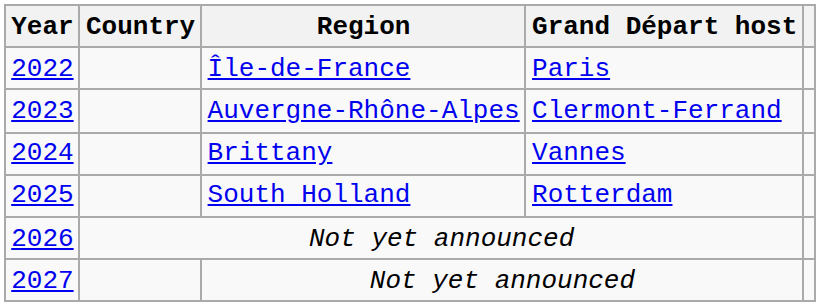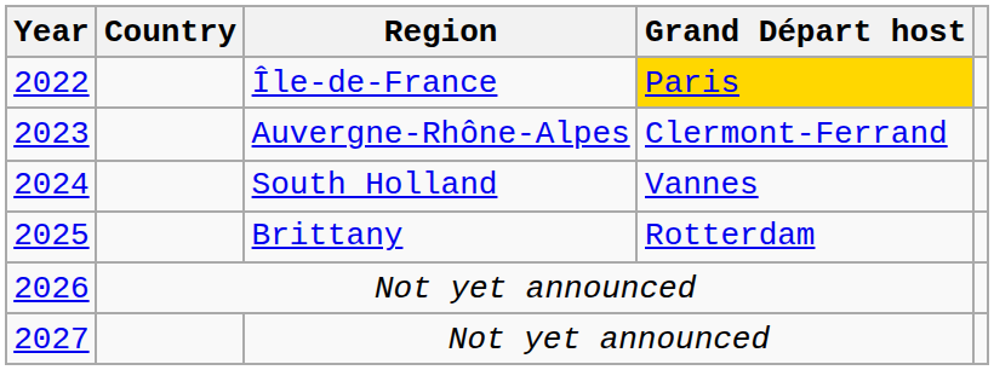 <table class="wikitable plainrowheaders sortable">
 <tr>
 <th scope="col">Year</th>
 <th scope="col">Country</th>
 <th scope="col">Region</th>
 <th scope="col">Grand Départ host</th>
 <th></th>
 </tr>
 <tr>
 <td align="center"><a href='#'>2022</a></td>
 <td></td>
 <td> <a href='#'>Île-de-France</a></td>
-<td><a href='#'>Paris</a></td>
+<td style="background: gold;"><a href='#'>Paris</a></td>
 <td></td>
 </tr>
 <tr>
 <td align="center"><a href='#'>2023</a></td>
 <td></td>
 <td> <a href='#'>Auvergne-Rhône-Alpes</a></td>
 <td><a href='#'>Clermont-Ferrand</a></td>
 <td></td>
 </tr>
 <tr>
 <td align="center"><a href='#'>2024</a></td>
 <td></td>
-<td> <a href='#'>Brittany</a></td>
+<td> <a href='#'>South Holland</a></td>
 <td><a href='#'>Vannes</a></td>
 <td></td>
 </tr>
 <tr>
 <td align="center"><a href='#'>2025</a></td>
 <td></td>
-<td> <a href='#'>South Holland</a></td>
+<td> <a href='#'>Brittany</a></td>
 <td><a href='#'>Rotterdam</a></td>
 <td></td>
 </tr>
 <tr>
 <td align="center"><a href='#'>2026</a></td>
 <td colspan="3" align="center"><em>Not yet announced</em></td>
 <td></td>
 </tr>
 <tr>
 <td align="center"><a href='#'>2027</a></td>
 <td></td>
 <td colspan="2" align="center"><em>Not yet announced</em></td>
 <td></td>
 </tr>
 </table>
